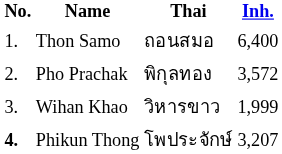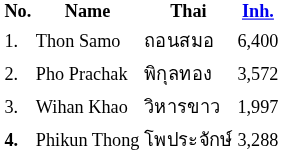 <table>
 <tr>
 <th>No.</th>
 <th>Name</th>
 <th>Thai</th>
 <th><a href='#'>Inh.</a></th>
 </tr>
 <tr>
 <td>1.</td>
 <td>Thon Samo</td>
 <td>ถอนสมอ</td>
 <td>6,400</td>
 </tr>
 <tr>
 <td>2.</td>
 <td>Pho Prachak</td>
 <td>พิกุลทอง</td>
 <td>3,572</td>
 </tr>
 <tr>
 <td>3.</td>
 <td>Wihan Khao</td>
 <td>วิหารขาว</td>
-<td>1,999</td>
+<td>1,997</td>
 </tr>
 <tr>
 <td><strong>4.</strong></td>
 <td>Phikun Thong</td>
 <td>โพประจักษ์</td>
-<td>3,207</td>
+<td>3,288</td>
 </tr>
 </table>
